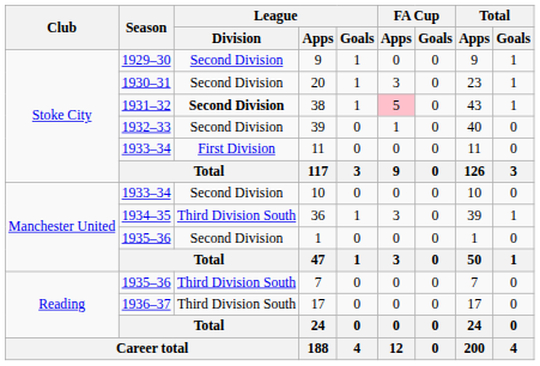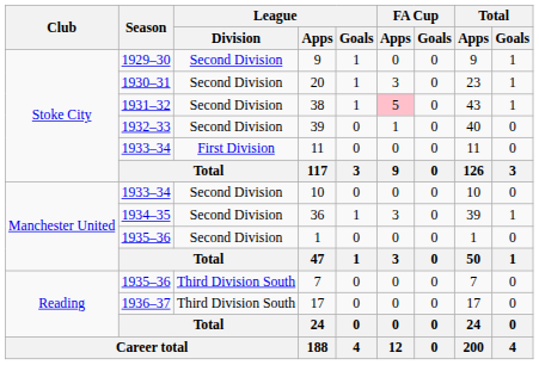 <table class="wikitable" style="text-align:center">
 <tr>
 <th rowspan="2">Club</th>
 <th rowspan="2">Season</th>
 <th colspan="3">League</th>
 <th colspan="2">FA Cup</th>
 <th colspan="2">Total</th>
 </tr>
 <tr>
 <th>Division</th>
 <th>Apps</th>
 <th>Goals</th>
 <th>Apps</th>
 <th>Goals</th>
 <th>Apps</th>
 <th>Goals</th>
 </tr>
 <tr>
 <td rowspan="6"><a href='#'>Stoke City</a></td>
 <td><a href='#'>1929–30</a></td>
 <td><a href='#'>Second Division</a></td>
 <td>9</td>
 <td>1</td>
 <td>0</td>
 <td>0</td>
 <td>9</td>
 <td>1</td>
 </tr>
 <tr>
 <td><a href='#'>1930–31</a></td>
 <td>Second Division</td>
 <td>20</td>
 <td>1</td>
 <td>3</td>
 <td>0</td>
 <td>23</td>
 <td>1</td>
 </tr>
 <tr>
 <td><a href='#'>1931–32</a></td>
-<td><strong>Second Division</strong></td>
+<td>Second Division</td>
 <td>38</td>
 <td>1</td>
 <td style="background: pink;">5</td>
 <td>0</td>
 <td>43</td>
 <td>1</td>
 </tr>
 <tr>
 <td><a href='#'>1932–33</a></td>
 <td>Second Division</td>
 <td>39</td>
 <td>0</td>
 <td>1</td>
 <td>0</td>
 <td>40</td>
 <td>0</td>
 </tr>
 <tr>
 <td><a href='#'>1933–34</a></td>
 <td><a href='#'>First Division</a></td>
 <td>11</td>
 <td>0</td>
 <td>0</td>
 <td>0</td>
 <td>11</td>
 <td>0</td>
 </tr>
 <tr>
 <th colspan=2>Total</th>
 <th>117</th>
 <th>3</th>
 <th>9</th>
 <th>0</th>
 <th>126</th>
 <th>3</th>
 </tr>
 <tr>
 <td rowspan="4"><a href='#'>Manchester United</a></td>
 <td><a href='#'>1933–34</a></td>
 <td>Second Division</td>
 <td>10</td>
 <td>0</td>
 <td>0</td>
 <td>0</td>
 <td>10</td>
 <td>0</td>
 </tr>
 <tr>
 <td><a href='#'>1934–35</a></td>
-<td><a href='#'>Third Division South</a></td>
+<td>Second Division</td>
 <td>36</td>
 <td>1</td>
 <td>3</td>
 <td>0</td>
 <td>39</td>
 <td>1</td>
 </tr>
 <tr>
 <td><a href='#'>1935–36</a></td>
 <td>Second Division</td>
 <td>1</td>
 <td>0</td>
 <td>0</td>
 <td>0</td>
 <td>1</td>
 <td>0</td>
 </tr>
 <tr>
 <th colspan=2>Total</th>
 <th>47</th>
 <th>1</th>
 <th>3</th>
 <th>0</th>
 <th>50</th>
 <th>1</th>
 </tr>
 <tr>
 <td rowspan="3"><a href='#'>Reading</a></td>
 <td><a href='#'>1935–36</a></td>
 <td><a href='#'>Third Division South</a></td>
 <td>7</td>
 <td>0</td>
 <td>0</td>
 <td>0</td>
 <td>7</td>
 <td>0</td>
 </tr>
 <tr>
 <td><a href='#'>1936–37</a></td>
 <td>Third Division South</td>
 <td>17</td>
 <td>0</td>
 <td>0</td>
 <td>0</td>
 <td>17</td>
 <td>0</td>
 </tr>
 <tr>
 <th colspan=2>Total</th>
 <th>24</th>
 <th>0</th>
 <th>0</th>
 <th>0</th>
 <th>24</th>
 <th>0</th>
 </tr>
 <tr>
 <th colspan="3">Career total</th>
 <th>188</th>
 <th>4</th>
 <th>12</th>
 <th>0</th>
 <th>200</th>
 <th>4</th>
 </tr>
 </table>
